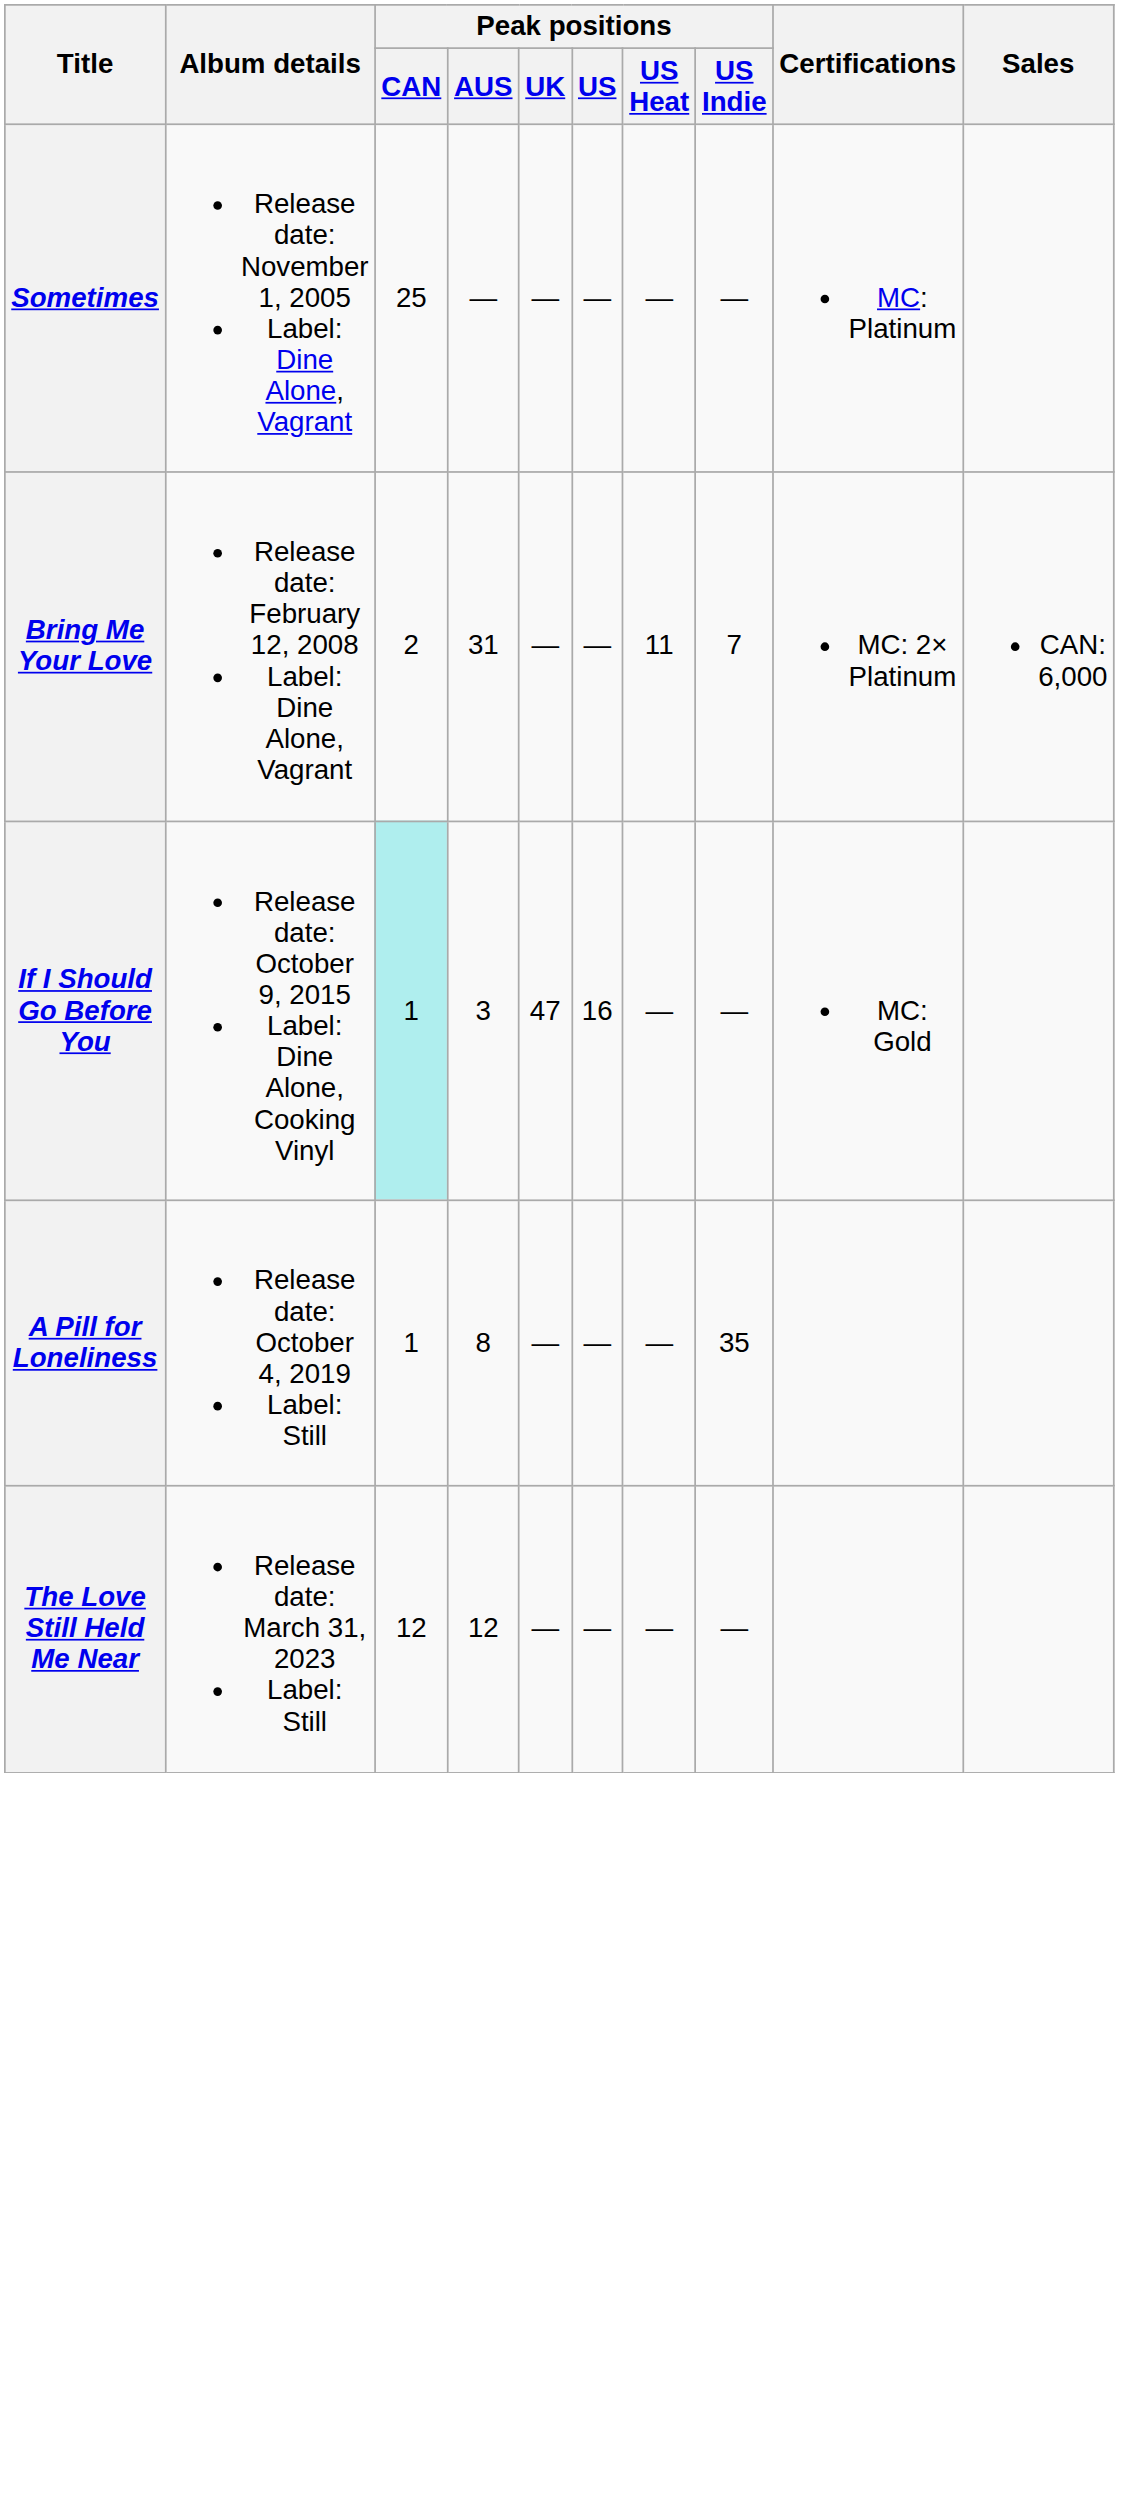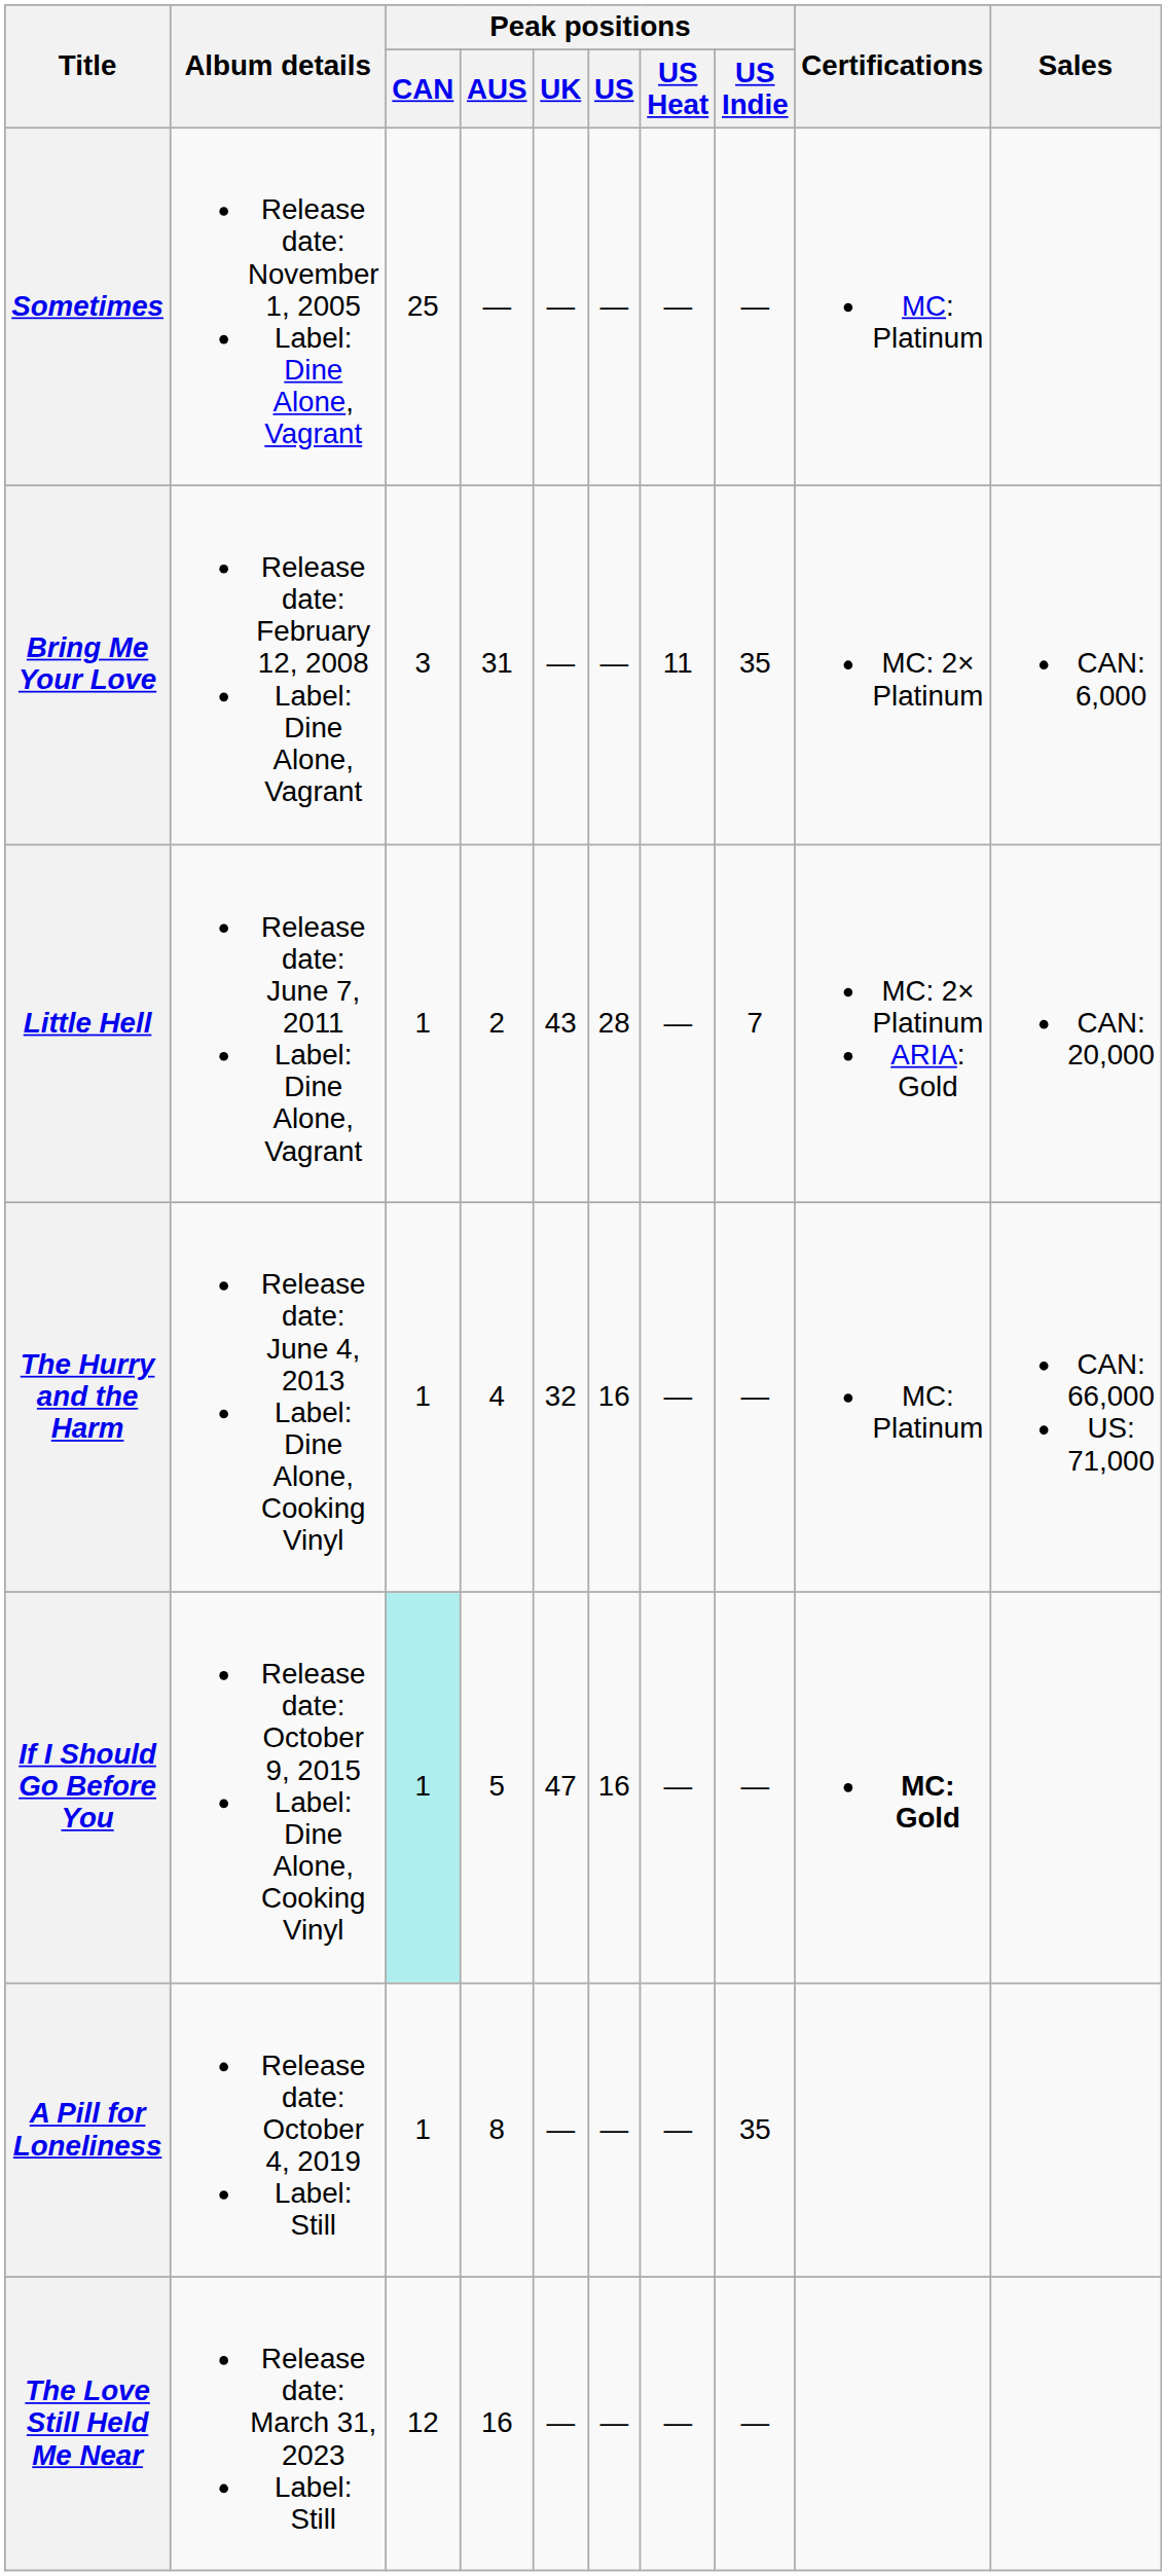 <table class="wikitable plainrowheaders" style="text-align:center;">
 <tr>
 <th rowspan="2">Title</th>
 <th rowspan="2">Album details</th>
 <th colspan="6">Peak positions</th>
 <th rowspan="2">Certifications</th>
 <th rowspan="2">Sales</th>
 </tr>
 <tr>
 <th style="width:40px;"><a href='#'>CAN</a><br></th>
 <th style="width:40px;"><a href='#'>AUS</a><br></th>
 <th style="width:40px;"><a href='#'>UK</a><br></th>
 <th style="width:40px;"><a href='#'>US</a><br></th>
 <th style="width:40px;"><a href='#'>US<br>Heat</a><br></th>
 <th style="width:40px;"><a href='#'>US<br>Indie</a><br></th>
 </tr>
 <tr>
 <th scope="row"><em><a href='#'>Sometimes</a></em></th>
 <td><br><ul><li>Release date: November 1, 2005</li><li>Label: <a href='#'>Dine Alone</a>, <a href='#'>Vagrant</a></li></ul></td>
 <td>25</td>
 <td>—</td>
 <td>—</td>
 <td>—</td>
 <td>—</td>
 <td>—</td>
 <td><br><ul><li><a href='#'>MC</a>: Platinum</li></ul></td>
 <td></td>
 </tr>
 <tr>
 <th scope="row"><em><a href='#'>Bring Me Your Love</a></em></th>
 <td><br><ul><li>Release date: February 12, 2008</li><li>Label: Dine Alone, Vagrant</li></ul></td>
-<td>2</td>
+<td>3</td>
 <td>31</td>
 <td>—</td>
 <td>—</td>
 <td>11</td>
-<td>7</td>
+<td>35</td>
 <td><br><ul><li>MC: 2× Platinum</li></ul></td>
 <td><br><ul><li>CAN: 6,000</li></ul></td>
+</tr>
+<tr>
+<th scope="row"><em><a href='#'>Little Hell</a></em></th>
+<td><br><ul><li>Release date: June 7, 2011</li><li>Label: Dine Alone, Vagrant</li></ul></td>
+<td>1</td>
+<td>2</td>
+<td>43</td>
+<td>28</td>
+<td>—</td>
+<td>7</td>
+<td><br><ul><li>MC: 2× Platinum</li><li><a href='#'>ARIA</a>: Gold</li></ul></td>
+<td><br><ul><li>CAN: 20,000</li></ul></td>
+</tr>
+<tr>
+<th scope="row"><em><a href='#'>The Hurry and the Harm</a></em></th>
+<td><br><ul><li>Release date: June 4, 2013</li><li>Label: Dine Alone, Cooking Vinyl</li></ul></td>
+<td>1</td>
+<td>4</td>
+<td>32</td>
+<td>16</td>
+<td>—</td>
+<td>—</td>
+<td><br><ul><li>MC: Platinum</li></ul></td>
+<td><br><ul><li>CAN: 66,000</li><li>US: 71,000</li></ul></td>
 </tr>
 <tr>
 <th scope="row"><em><a href='#'>If I Should Go Before You</a></em></th>
 <td><br><ul><li>Release date: October 9, 2015</li><li>Label: Dine Alone, Cooking Vinyl</li></ul></td>
 <td style="background: paleturquoise;">1</td>
-<td>3</td>
+<td>5</td>
 <td>47</td>
 <td>16</td>
 <td>—</td>
 <td>—</td>
-<td><br><ul><li>MC: Gold</li></ul></td>
+<td><strong><br><ul><li>MC: Gold</li></ul></strong></td>
 <td></td>
 </tr>
 <tr>
 <th scope="row"><em><a href='#'>A Pill for Loneliness</a></em></th>
 <td><br><ul><li>Release date: October 4, 2019</li><li>Label: Still</li></ul></td>
 <td>1</td>
 <td>8</td>
 <td>—</td>
 <td>—</td>
 <td>—</td>
 <td>35</td>
 <td></td>
 <td></td>
 </tr>
 <tr>
 <th scope="row"><em><a href='#'>The Love Still Held Me Near</a></em></th>
 <td><br><ul><li>Release date: March 31, 2023</li><li>Label: Still</li></ul></td>
 <td>12</td>
-<td>12<br></td>
+<td>16<br></td>
 <td>—</td>
 <td>—</td>
 <td>—</td>
 <td>—</td>
 <td></td>
 <td></td>
 </tr>
 </table>
